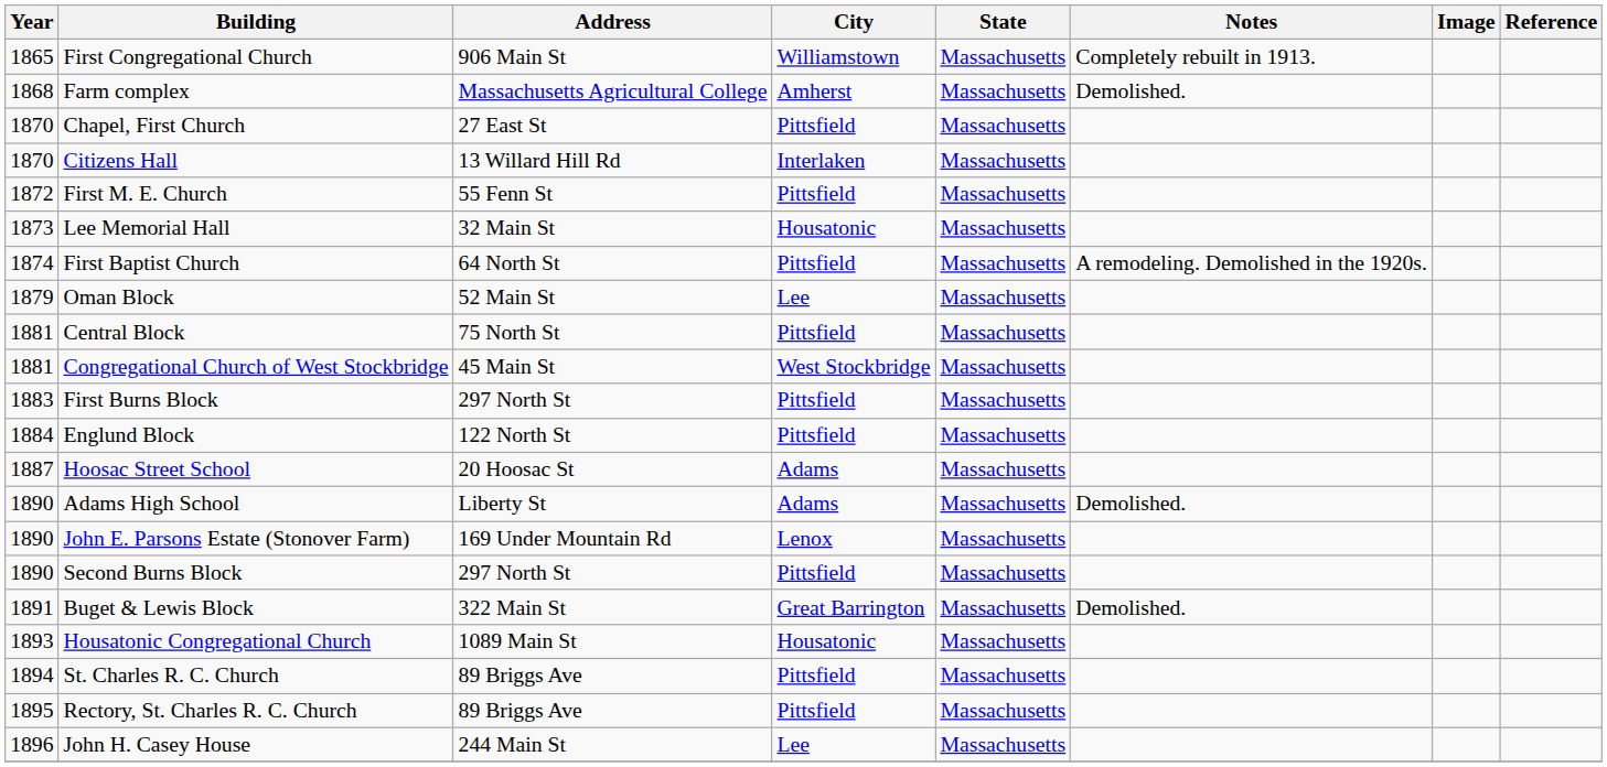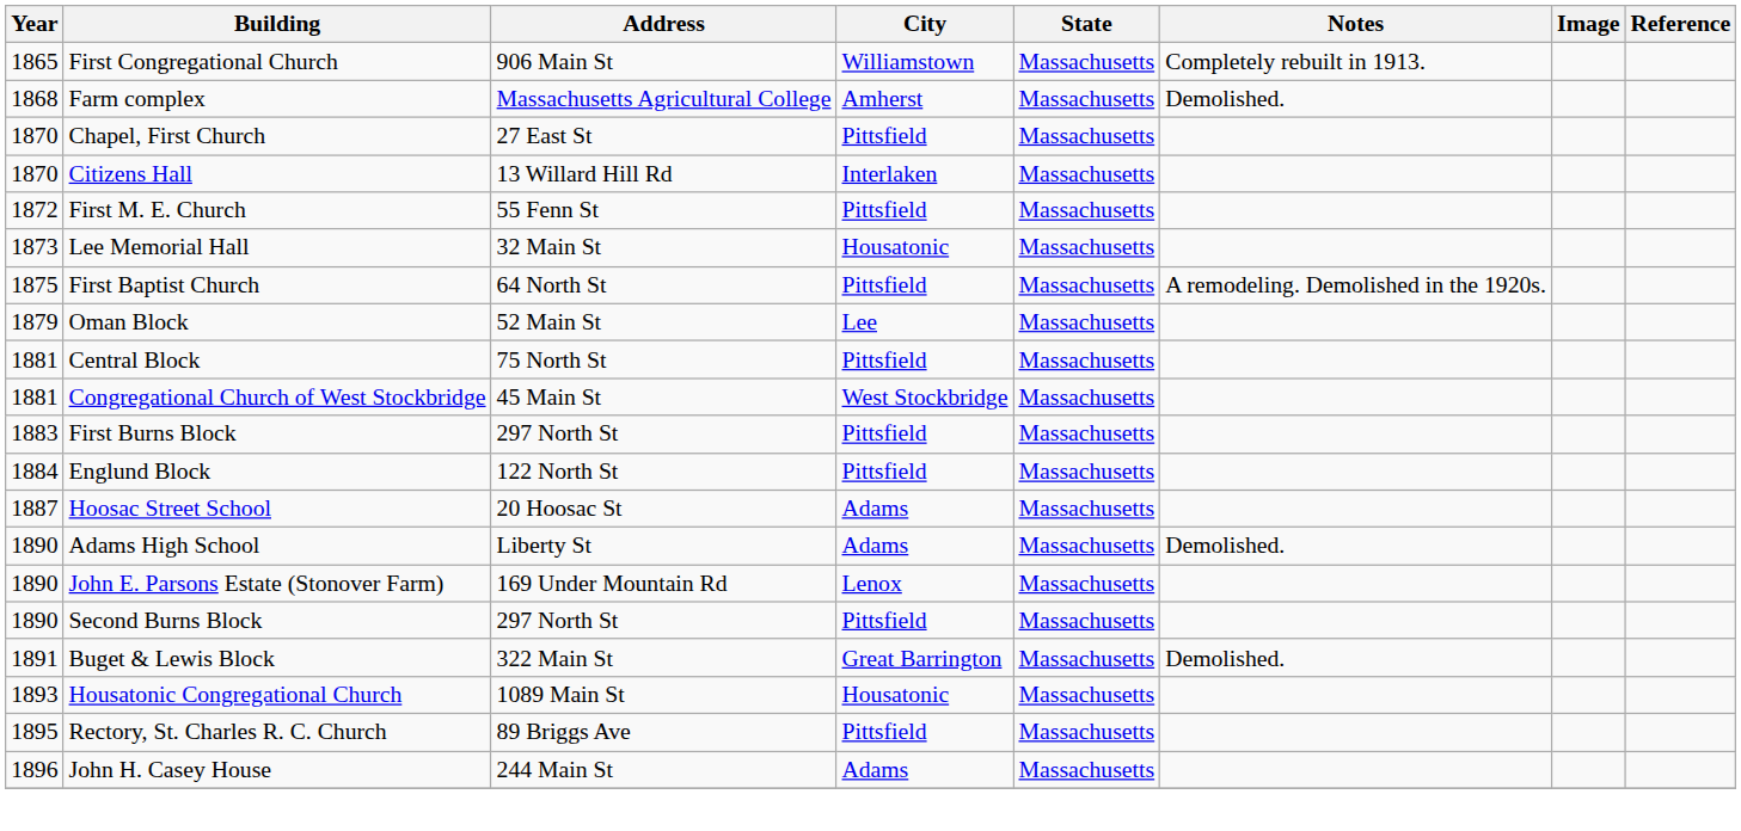 <table class="wikitable sortable" border="1">
 <tr>
 <th>Year</th>
 <th>Building</th>
 <th>Address</th>
 <th>City</th>
 <th>State</th>
 <th>Notes</th>
 <th>Image</th>
 <th>Reference</th>
 </tr>
 <tr>
 <td>1865</td>
 <td>First Congregational Church</td>
 <td>906 Main St</td>
 <td><a href='#'>Williamstown</a></td>
 <td><a href='#'>Massachusetts</a></td>
 <td>Completely rebuilt in 1913.</td>
 <td></td>
 <td></td>
 </tr>
 <tr>
 <td>1868</td>
 <td>Farm complex</td>
 <td><a href='#'>Massachusetts Agricultural College</a></td>
 <td><a href='#'>Amherst</a></td>
 <td><a href='#'>Massachusetts</a></td>
 <td>Demolished.</td>
 <td></td>
 <td></td>
 </tr>
 <tr>
 <td>1870</td>
 <td>Chapel, First Church</td>
 <td>27 East St</td>
 <td><a href='#'>Pittsfield</a></td>
 <td><a href='#'>Massachusetts</a></td>
 <td></td>
 <td></td>
 <td></td>
 </tr>
 <tr>
 <td>1870</td>
 <td><a href='#'>Citizens Hall</a></td>
 <td>13 Willard Hill Rd</td>
 <td><a href='#'>Interlaken</a></td>
 <td><a href='#'>Massachusetts</a></td>
 <td></td>
 <td></td>
 <td></td>
 </tr>
 <tr>
 <td>1872</td>
 <td>First M. E. Church</td>
 <td>55 Fenn St</td>
 <td><a href='#'>Pittsfield</a></td>
 <td><a href='#'>Massachusetts</a></td>
 <td></td>
 <td></td>
 <td></td>
 </tr>
 <tr>
 <td>1873</td>
 <td>Lee Memorial Hall</td>
 <td>32 Main St</td>
 <td><a href='#'>Housatonic</a></td>
 <td><a href='#'>Massachusetts</a></td>
 <td></td>
 <td></td>
 <td></td>
 </tr>
 <tr>
-<td>1874</td>
+<td>1875</td>
 <td>First Baptist Church</td>
 <td>64 North St</td>
 <td><a href='#'>Pittsfield</a></td>
 <td><a href='#'>Massachusetts</a></td>
 <td>A remodeling. Demolished in the 1920s.</td>
 <td></td>
 <td></td>
 </tr>
 <tr>
 <td>1879</td>
 <td>Oman Block</td>
 <td>52 Main St</td>
 <td><a href='#'>Lee</a></td>
 <td><a href='#'>Massachusetts</a></td>
 <td></td>
 <td></td>
 <td></td>
 </tr>
 <tr>
 <td>1881</td>
 <td>Central Block</td>
 <td>75 North St</td>
 <td><a href='#'>Pittsfield</a></td>
 <td><a href='#'>Massachusetts</a></td>
 <td></td>
 <td></td>
 <td></td>
 </tr>
 <tr>
 <td>1881</td>
 <td><a href='#'>Congregational Church of West Stockbridge</a></td>
 <td>45 Main St</td>
 <td><a href='#'>West Stockbridge</a></td>
 <td><a href='#'>Massachusetts</a></td>
 <td></td>
 <td></td>
 <td></td>
 </tr>
 <tr>
 <td>1883</td>
 <td>First Burns Block</td>
 <td>297 North St</td>
 <td><a href='#'>Pittsfield</a></td>
 <td><a href='#'>Massachusetts</a></td>
 <td></td>
 <td></td>
 <td></td>
 </tr>
 <tr>
 <td>1884</td>
 <td>Englund Block</td>
 <td>122 North St</td>
 <td><a href='#'>Pittsfield</a></td>
 <td><a href='#'>Massachusetts</a></td>
 <td></td>
 <td></td>
 <td></td>
 </tr>
 <tr>
 <td>1887</td>
 <td><a href='#'>Hoosac Street School</a></td>
 <td>20 Hoosac St</td>
 <td><a href='#'>Adams</a></td>
 <td><a href='#'>Massachusetts</a></td>
 <td></td>
 <td></td>
 <td></td>
 </tr>
 <tr>
 <td>1890</td>
 <td>Adams High School</td>
 <td>Liberty St</td>
 <td><a href='#'>Adams</a></td>
 <td><a href='#'>Massachusetts</a></td>
 <td>Demolished.</td>
 <td></td>
 <td></td>
 </tr>
 <tr>
 <td>1890</td>
 <td><a href='#'>John E. Parsons</a> Estate (Stonover Farm)</td>
 <td>169 Under Mountain Rd</td>
 <td><a href='#'>Lenox</a></td>
 <td><a href='#'>Massachusetts</a></td>
 <td></td>
 <td></td>
 <td></td>
 </tr>
 <tr>
 <td>1890</td>
 <td>Second Burns Block</td>
 <td>297 North St</td>
 <td><a href='#'>Pittsfield</a></td>
 <td><a href='#'>Massachusetts</a></td>
 <td></td>
 <td></td>
 <td></td>
 </tr>
 <tr>
 <td>1891</td>
 <td>Buget & Lewis Block</td>
 <td>322 Main St</td>
 <td><a href='#'>Great Barrington</a></td>
 <td><a href='#'>Massachusetts</a></td>
 <td>Demolished.</td>
 <td></td>
 <td></td>
 </tr>
 <tr>
 <td>1893</td>
 <td><a href='#'>Housatonic Congregational Church</a></td>
 <td>1089 Main St</td>
 <td><a href='#'>Housatonic</a></td>
 <td><a href='#'>Massachusetts</a></td>
 <td></td>
 <td></td>
 <td></td>
 </tr>
 <tr>
-<td>1894</td>
-<td>St. Charles R. C. Church</td>
-<td>89 Briggs Ave</td>
-<td><a href='#'>Pittsfield</a></td>
-<td><a href='#'>Massachusetts</a></td>
-<td></td>
-<td></td>
-<td></td>
-</tr>
-<tr>
 <td>1895</td>
 <td>Rectory, St. Charles R. C. Church</td>
 <td>89 Briggs Ave</td>
 <td><a href='#'>Pittsfield</a></td>
 <td><a href='#'>Massachusetts</a></td>
 <td></td>
 <td></td>
 <td></td>
 </tr>
 <tr>
 <td>1896</td>
 <td>John H. Casey House</td>
 <td>244 Main St</td>
-<td><a href='#'>Lee</a></td>
+<td><a href='#'>Adams</a></td>
 <td><a href='#'>Massachusetts</a></td>
 <td></td>
 <td></td>
 <td></td>
 </tr>
 <tr>
 </tr>
 </table>
